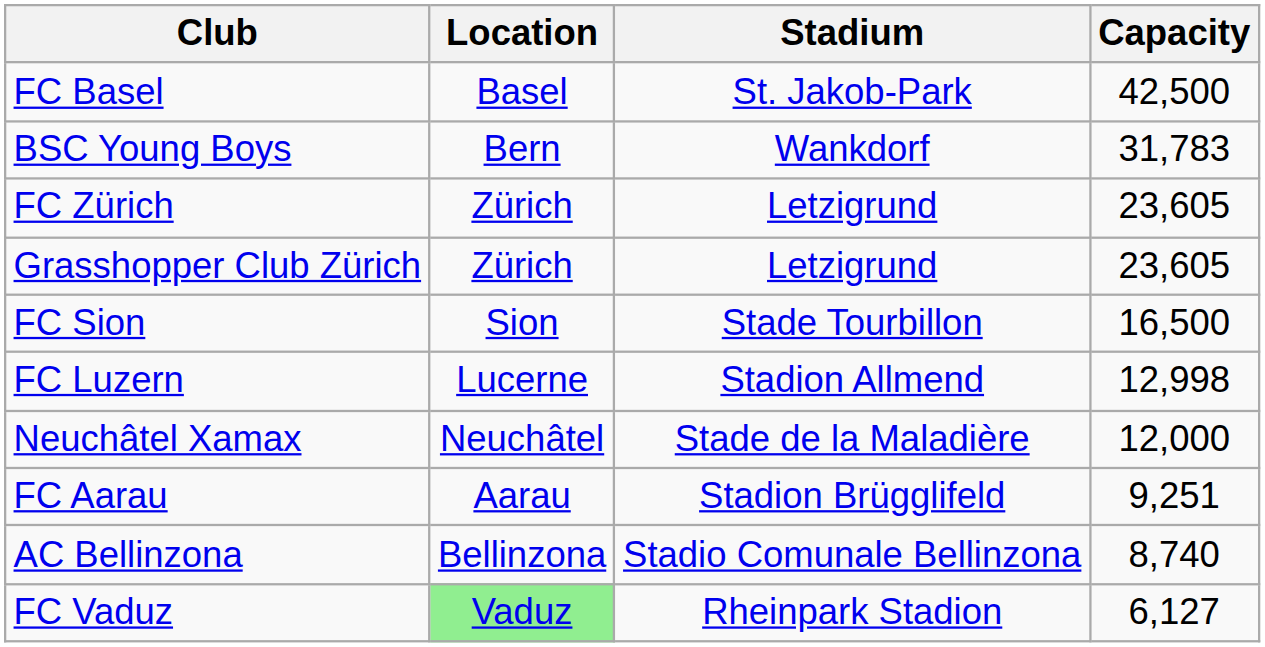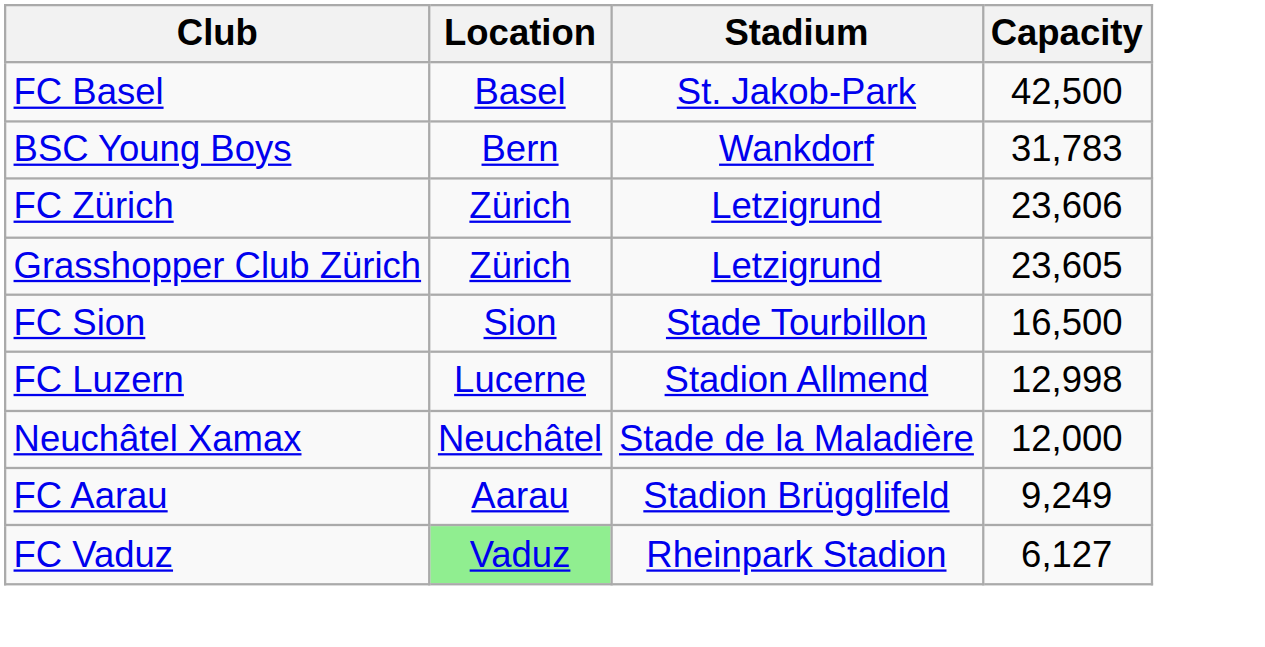 <table class="wikitable" style="text-align:center;">
 <tr>
 <th>Club</th>
 <th>Location</th>
 <th>Stadium</th>
 <th>Capacity</th>
 </tr>
 <tr>
 <td style="text-align:left;"><a href='#'>FC Basel</a></td>
 <td><a href='#'>Basel</a></td>
 <td><a href='#'>St. Jakob-Park</a></td>
 <td>42,500</td>
 </tr>
 <tr>
 <td style="text-align:left;"><a href='#'>BSC Young Boys</a></td>
 <td><a href='#'>Bern</a></td>
 <td><a href='#'>Wankdorf</a></td>
 <td>31,783</td>
 </tr>
 <tr>
 <td style="text-align:left;"><a href='#'>FC Zürich</a></td>
 <td><a href='#'>Zürich</a></td>
 <td><a href='#'>Letzigrund</a></td>
-<td>23,605</td>
+<td>23,606</td>
 </tr>
 <tr>
 <td style="text-align:left;"><a href='#'>Grasshopper Club Zürich</a></td>
 <td><a href='#'>Zürich</a></td>
 <td><a href='#'>Letzigrund</a></td>
 <td>23,605</td>
 </tr>
 <tr>
 <td style="text-align:left;"><a href='#'>FC Sion</a></td>
 <td><a href='#'>Sion</a></td>
 <td><a href='#'>Stade Tourbillon</a></td>
 <td>16,500</td>
 </tr>
 <tr>
 <td style="text-align:left;"><a href='#'>FC Luzern</a></td>
 <td><a href='#'>Lucerne</a></td>
 <td><a href='#'>Stadion Allmend</a></td>
 <td>12,998</td>
 </tr>
 <tr>
 <td style="text-align:left;"><a href='#'>Neuchâtel Xamax</a></td>
 <td><a href='#'>Neuchâtel</a></td>
 <td><a href='#'>Stade de la Maladière</a></td>
 <td>12,000</td>
 </tr>
 <tr>
 <td style="text-align:left;"><a href='#'>FC Aarau</a></td>
 <td><a href='#'>Aarau</a></td>
 <td><a href='#'>Stadion Brügglifeld</a></td>
-<td>9,251</td>
-</tr>
-<tr>
-<td style="text-align:left;"><a href='#'>AC Bellinzona</a></td>
-<td><a href='#'>Bellinzona</a></td>
-<td><a href='#'>Stadio Comunale Bellinzona</a></td>
-<td>8,740</td>
+<td>9,249</td>
 </tr>
 <tr>
 <td style="text-align:left;"><a href='#'>FC Vaduz</a></td>
 <td style="background: lightgreen;"><a href='#'>Vaduz</a></td>
 <td><a href='#'>Rheinpark Stadion</a></td>
 <td>6,127</td>
 </tr>
 </table>
